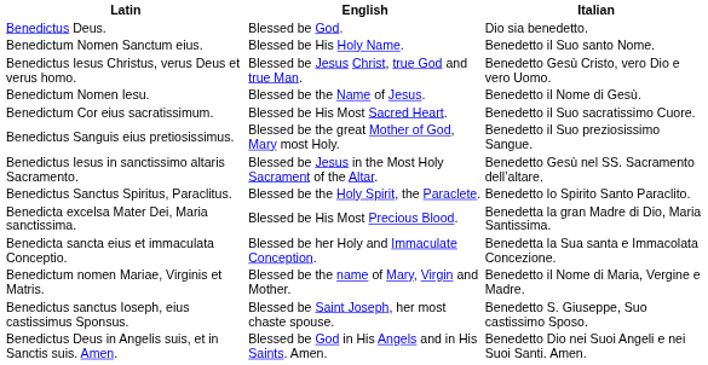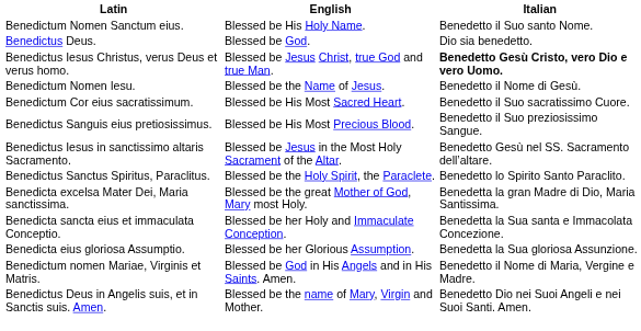 <table>
 <tr>
 <th>Latin</th>
 <th>English</th>
 <th>Italian</th>
 </tr>
 <tr>
+<td>Benedictum Nomen Sanctum eius.</td>
+<td>Blessed be His <a href='#'>Holy Name</a>.</td>
+<td>Benedetto il Suo santo Nome.</td>
+</tr>
+<tr>
 <td><a href='#'>Benedictus</a> Deus.</td>
 <td>Blessed be <a href='#'>God</a>.</td>
 <td>Dio sia benedetto.</td>
 </tr>
 <tr>
-<td>Benedictum Nomen Sanctum eius.</td>
-<td>Blessed be His <a href='#'>Holy Name</a>.</td>
-<td>Benedetto il Suo santo Nome.</td>
-</tr>
-<tr>
 <td>Benedictus Iesus Christus, verus Deus et verus homo.</td>
 <td>Blessed be <a href='#'>Jesus</a> <a href='#'>Christ</a>, <a href='#'>true God</a> and <a href='#'>true Man</a>.</td>
-<td>Benedetto Gesù Cristo, vero Dio e vero Uomo.</td>
+<td><strong>Benedetto Gesù Cristo, vero Dio e vero Uomo.</strong></td>
 </tr>
 <tr>
 <td>Benedictum Nomen Iesu.</td>
 <td>Blessed be the <a href='#'>Name</a> of <a href='#'>Jesus</a>.</td>
 <td>Benedetto il Nome di Gesù.</td>
 </tr>
 <tr>
 <td>Benedictum Cor eius sacratissimum.</td>
 <td>Blessed be His Most <a href='#'>Sacred Heart</a>.</td>
 <td>Benedetto il Suo sacratissimo Cuore.</td>
 </tr>
 <tr>
 <td>Benedictus Sanguis eius pretiosissimus.</td>
-<td>Blessed be the great <a href='#'>Mother of God</a>, <a href='#'>Mary</a> most Holy.</td>
+<td>Blessed be His Most <a href='#'>Precious Blood</a>.</td>
 <td>Benedetto il Suo preziosissimo Sangue.</td>
 </tr>
 <tr>
 <td>Benedictus Iesus in sanctissimo altaris Sacramento.</td>
 <td>Blessed be <a href='#'>Jesus</a> in the Most Holy <a href='#'>Sacrament</a> of the <a href='#'>Altar</a>.</td>
 <td>Benedetto Gesù nel SS. Sacramento dell’altare.</td>
 </tr>
 <tr>
 <td>Benedictus Sanctus Spiritus, Paraclitus.</td>
 <td>Blessed be the <a href='#'>Holy Spirit</a>, the <a href='#'>Paraclete</a>.</td>
 <td>Benedetto lo Spirito Santo Paraclito.</td>
 </tr>
 <tr>
 <td>Benedicta excelsa Mater Dei, Maria sanctissima.</td>
-<td>Blessed be His Most <a href='#'>Precious Blood</a>.</td>
+<td>Blessed be the great <a href='#'>Mother of God</a>, <a href='#'>Mary</a> most Holy.</td>
 <td>Benedetta la gran Madre di Dio, Maria Santissima.</td>
 </tr>
 <tr>
 <td>Benedicta sancta eius et immaculata Conceptio.</td>
 <td>Blessed be her Holy and <a href='#'>Immaculate Conception</a>.</td>
 <td>Benedetta la Sua santa e Immacolata Concezione.</td>
 </tr>
 <tr>
+<td>Benedicta eius gloriosa Assumptio.</td>
+<td>Blessed be her Glorious <a href='#'>Assumption</a>.</td>
+<td>Benedetta la Sua gloriosa Assunzione.</td>
+</tr>
+<tr>
 <td>Benedictum nomen Mariae, Virginis et Matris.</td>
-<td>Blessed be the <a href='#'>name</a> of <a href='#'>Mary</a>, <a href='#'>Virgin</a> and Mother.</td>
+<td>Blessed be <a href='#'>God</a> in His <a href='#'>Angels</a> and in His <a href='#'>Saints</a>. Amen.</td>
 <td>Benedetto il Nome di Maria, Vergine e Madre.</td>
 </tr>
 <tr>
-<td>Benedictus sanctus Ioseph, eius castissimus Sponsus.</td>
-<td>Blessed be <a href='#'>Saint Joseph</a>, her most chaste spouse.</td>
-<td>Benedetto S. Giuseppe, Suo castissimo Sposo.</td>
-</tr>
-<tr>
 <td>Benedictus Deus in Angelis suis, et in Sanctis suis. <a href='#'>Amen</a>.</td>
-<td>Blessed be <a href='#'>God</a> in His <a href='#'>Angels</a> and in His <a href='#'>Saints</a>. Amen.</td>
+<td>Blessed be the <a href='#'>name</a> of <a href='#'>Mary</a>, <a href='#'>Virgin</a> and Mother.</td>
 <td>Benedetto Dio nei Suoi Angeli e nei Suoi Santi. Amen.</td>
 </tr>
 <tr>
 </tr>
 </table>
